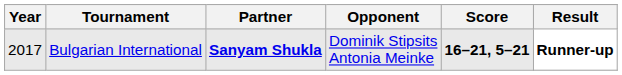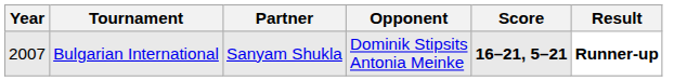 <table class="sortable wikitable" style="font-size: 90%;">
 <tr>
 <th>Year</th>
 <th>Tournament</th>
 <th>Partner</th>
 <th>Opponent</th>
 <th>Score</th>
 <th>Result</th>
 </tr>
 <tr style="background:#E9E9E9">
-<td align="center">2017</td>
+<td align="center">2007</td>
 <td align="left"><a href='#'>Bulgarian International</a></td>
-<td align="left"><strong> <a href='#'>Sanyam Shukla</a></strong></td>
+<td align="left"> <a href='#'>Sanyam Shukla</a></td>
 <td align="left"> <a href='#'>Dominik Stipsits</a> <br>  <a href='#'>Antonia Meinke</a></td>
 <td align="left"><strong>16–21, 5–21</strong></td>
 <td style="text-align:left; background:white"> <strong>Runner-up</strong></td>
 </tr>
 </table>
